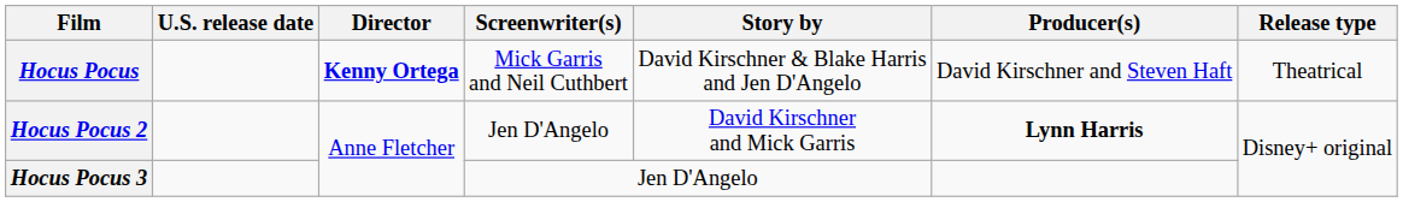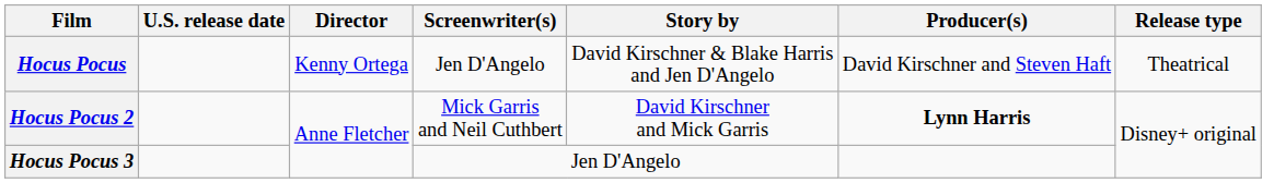 <table class="wikitable sortable plainrowheaders" style="text-align:center">
 <tr>
 <th>Film</th>
 <th>U.S. release date</th>
 <th>Director</th>
 <th>Screenwriter(s)</th>
 <th>Story by</th>
 <th>Producer(s)</th>
 <th>Release type</th>
 </tr>
 <tr>
 <th><em><a href='#'>Hocus Pocus</a></em></th>
 <td></td>
-<td><strong><a href='#'>Kenny Ortega</a></strong></td>
-<td><a href='#'>Mick Garris</a> <br>and Neil Cuthbert</td>
+<td><a href='#'>Kenny Ortega</a></td>
+<td>Jen D'Angelo</td>
 <td>David Kirschner & Blake Harris <br>and Jen D'Angelo</td>
 <td>David Kirschner and <a href='#'>Steven Haft</a></td>
 <td>Theatrical</td>
 </tr>
 <tr>
 <th><em><a href='#'>Hocus Pocus 2</a></em></th>
 <td></td>
 <td rowspan="2"><a href='#'>Anne Fletcher</a></td>
-<td>Jen D'Angelo</td>
+<td><a href='#'>Mick Garris</a> <br>and Neil Cuthbert</td>
 <td><a href='#'>David Kirschner</a> <br>and Mick Garris</td>
 <td><strong>Lynn Harris</strong></td>
 <td rowspan="2">Disney+ original</td>
 </tr>
 <tr>
 <th><em>Hocus Pocus 3</em></th>
 <td></td>
 <td colspan="2">Jen D'Angelo</td>
 <td></td>
 </tr>
 </table>
